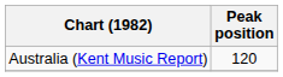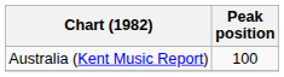 <table class="wikitable sortable plainrowheaders">
 <tr>
 <th>Chart (1982)</th>
 <th>Peak<br>position</th>
 </tr>
 <tr>
 <td>Australia (<a href='#'>Kent Music Report</a>)</td>
-<td style="text-align:center;">120</td>
+<td style="text-align:center;">100</td>
 </tr>
 <tr>
 </tr>
 <tr>
 </tr>
 <tr>
 </tr>
 <tr>
 </tr>
 <tr>
 </tr>
 <tr>
 </tr>
 <tr>
 </tr>
 </table>
